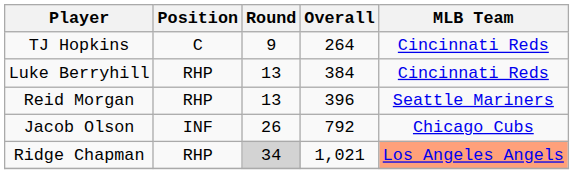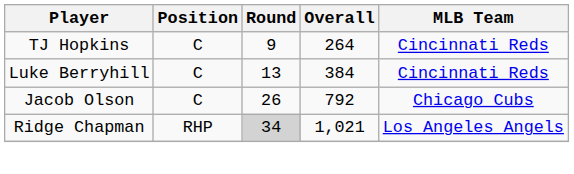 <table class="wikitable" style="text-align:center;">
 <tr>
 <th>Player</th>
 <th>Position</th>
 <th>Round</th>
 <th>Overall</th>
 <th>MLB Team</th>
 </tr>
 <tr>
 <td>TJ Hopkins</td>
 <td>C</td>
 <td>9</td>
 <td>264</td>
 <td><a href='#'>Cincinnati Reds</a></td>
 </tr>
 <tr>
 <td>Luke Berryhill</td>
-<td>RHP</td>
+<td>C</td>
 <td>13</td>
 <td>384</td>
 <td><a href='#'>Cincinnati Reds</a></td>
 </tr>
 <tr>
-<td>Reid Morgan</td>
-<td>RHP</td>
-<td>13</td>
-<td>396</td>
-<td><a href='#'>Seattle Mariners</a></td>
-</tr>
-<tr>
 <td>Jacob Olson</td>
-<td>INF</td>
+<td>C</td>
 <td>26</td>
 <td>792</td>
 <td><a href='#'>Chicago Cubs</a></td>
 </tr>
 <tr>
 <td>Ridge Chapman</td>
 <td>RHP</td>
 <td style="background: lightgrey;">34</td>
 <td>1,021</td>
-<td style="background: lightsalmon;"><a href='#'>Los Angeles Angels</a></td>
+<td><a href='#'>Los Angeles Angels</a></td>
 </tr>
 <tr>
 </tr>
 </table>
